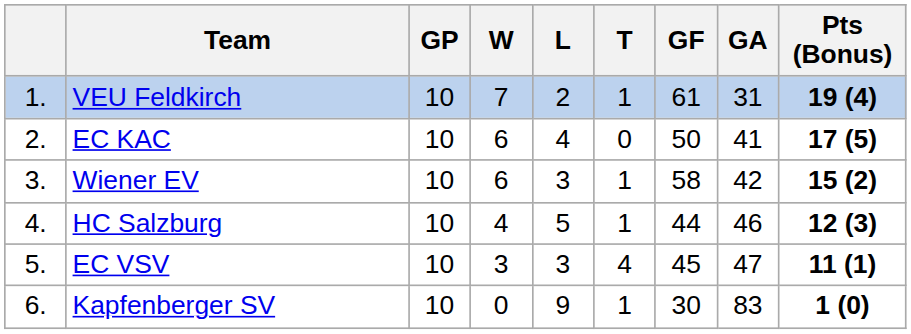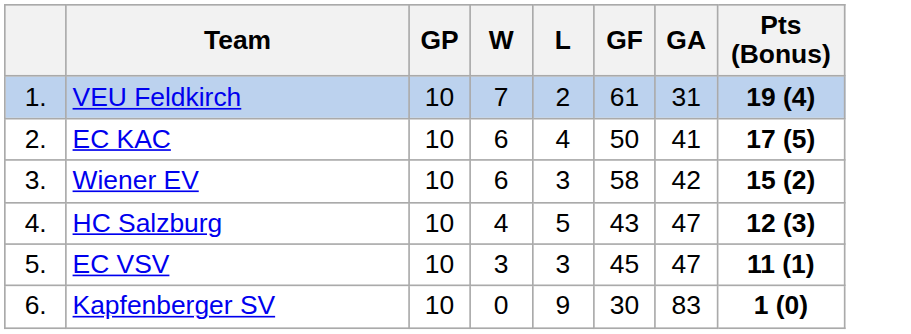 <table class="wikitable">
 <tr>
 <th width="30"></th>
 <th width="200">Team</th>
 <th width="30">GP</th>
 <th width="30">W</th>
 <th width="30">L</th>
-<th width="30">T</th>
 <th width="30">GF</th>
 <th width="30">GA</th>
 <th width="70">Pts (Bonus)</th>
 </tr>
 <tr bgcolor="#BCD2EE" align="center">
 <td>1.</td>
 <td align="left"><a href='#'>VEU Feldkirch</a></td>
 <td>10</td>
 <td>7</td>
 <td>2</td>
-<td>1</td>
 <td>61</td>
 <td>31</td>
 <td><strong>19 (4)</strong></td>
 </tr>
 <tr bgcolor="#FFFFFF" align="center">
 <td>2.</td>
 <td align="left"><a href='#'>EC KAC</a></td>
 <td>10</td>
 <td>6</td>
 <td>4</td>
-<td>0</td>
 <td>50</td>
 <td>41</td>
 <td><strong>17 (5)</strong></td>
 </tr>
 <tr bgcolor="#FFFFFF" align="center">
 <td>3.</td>
 <td align="left"><a href='#'>Wiener EV</a></td>
 <td>10</td>
 <td>6</td>
 <td>3</td>
-<td>1</td>
 <td>58</td>
 <td>42</td>
 <td><strong>15 (2)</strong></td>
 </tr>
 <tr bgcolor="#FFFFFF" align="center">
 <td>4.</td>
 <td align="left"><a href='#'>HC Salzburg</a></td>
 <td>10</td>
 <td>4</td>
 <td>5</td>
-<td>1</td>
-<td>44</td>
-<td>46</td>
+<td>43</td>
+<td>47</td>
 <td><strong>12 (3)</strong></td>
 </tr>
 <tr bgcolor="#FFFFFF" align="center">
 <td>5.</td>
 <td align="left"><a href='#'>EC VSV</a></td>
 <td>10</td>
 <td>3</td>
 <td>3</td>
-<td>4</td>
 <td>45</td>
 <td>47</td>
 <td><strong>11 (1)</strong></td>
 </tr>
 <tr bgcolor="#FFFFFF" align="center">
 <td>6.</td>
 <td align="left"><a href='#'>Kapfenberger SV</a></td>
 <td>10</td>
 <td>0</td>
 <td>9</td>
-<td>1</td>
 <td>30</td>
 <td>83</td>
 <td><strong>1 (0)</strong></td>
 </tr>
 </table>
